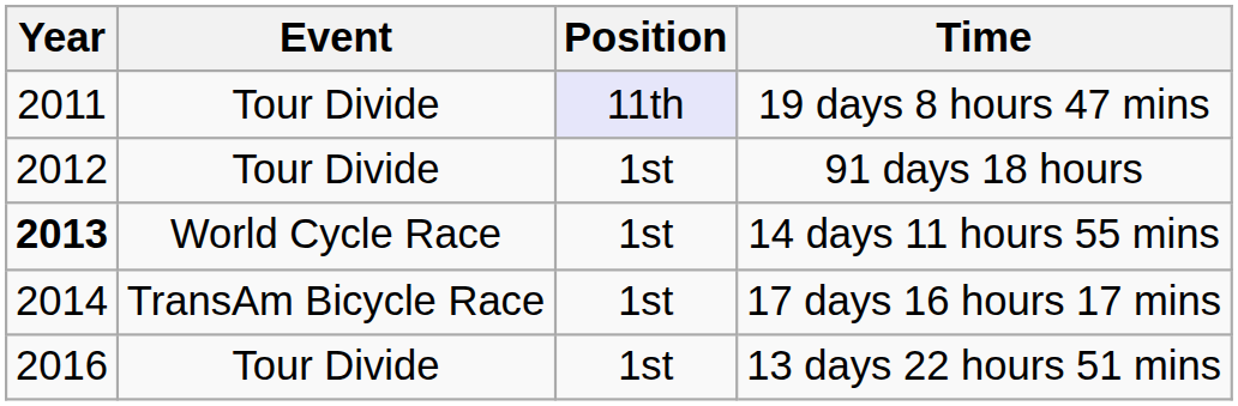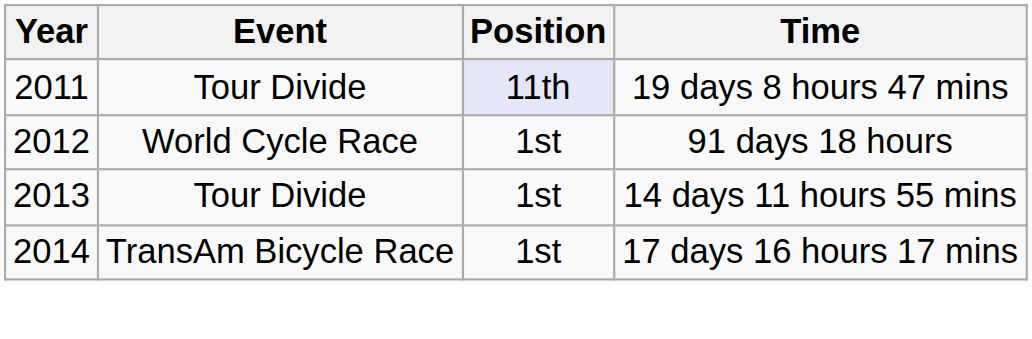 <table class="wikitable" style="text-align: center;">
 <tr>
 <th>Year</th>
 <th>Event</th>
 <th>Position</th>
 <th>Time</th>
 </tr>
 <tr>
 <td>2011</td>
 <td>Tour Divide</td>
 <td style="background: lavender;">11th</td>
 <td>19 days 8 hours 47 mins</td>
 </tr>
 <tr>
 <td>2012</td>
-<td>Tour Divide</td>
+<td>World Cycle Race</td>
 <td>1st</td>
 <td>91 days 18 hours</td>
 </tr>
 <tr>
-<td><strong>2013</strong></td>
-<td>World Cycle Race</td>
+<td>2013</td>
+<td>Tour Divide</td>
 <td>1st</td>
 <td>14 days 11 hours 55 mins</td>
 </tr>
 <tr>
 <td>2014</td>
 <td>TransAm Bicycle Race</td>
 <td>1st</td>
 <td>17 days 16 hours 17 mins</td>
 </tr>
-<tr>
-<td>2016</td>
-<td>Tour Divide</td>
-<td>1st</td>
-<td>13 days 22 hours 51 mins</td>
-</tr>
 </table>
